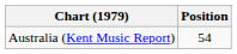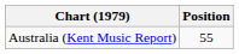 <table class="wikitable sortable plainrowheaders">
 <tr>
 <th scope="col">Chart (1979)</th>
 <th scope="col">Position</th>
 </tr>
 <tr>
 <td>Australia (<a href='#'>Kent Music Report</a>)</td>
-<td style="text-align:center;">54</td>
+<td style="text-align:center;">55</td>
 </tr>
 </table>
